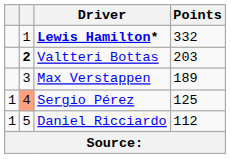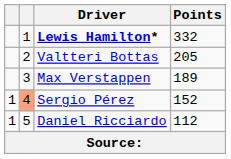 <table class="wikitable" style="font-size: 85%;">
 <tr>
 <th scope="col"></th>
 <th scope="col"></th>
 <th scope="col">Driver</th>
 <th scope="col">Points</th>
 </tr>
 <tr>
 <td align="left"></td>
 <td align="center">1</td>
 <td> <strong><a href='#'>Lewis Hamilton</a>*</strong></td>
 <td align="left">332</td>
 </tr>
 <tr>
 <td align="left"></td>
-<td align="center"><strong>2</strong></td>
+<td align="center">2</td>
 <td> <a href='#'>Valtteri Bottas</a></td>
-<td align="left">203</td>
+<td align="left">205</td>
 </tr>
 <tr>
 <td align="left"></td>
 <td align="center">3</td>
 <td> <a href='#'>Max Verstappen</a></td>
 <td align="left">189</td>
 </tr>
 <tr>
 <td align="left"> 1</td>
 <td align="center" style="background: lightsalmon;">4</td>
 <td> <a href='#'>Sergio Pérez</a></td>
-<td align="left">125</td>
+<td align="left">152</td>
 </tr>
 <tr>
 <td align="left"> 1</td>
 <td align="center">5</td>
 <td> <a href='#'>Daniel Ricciardo</a></td>
 <td align="left">112</td>
 </tr>
 <tr>
 <th colspan=4>Source:</th>
 </tr>
 </table>
